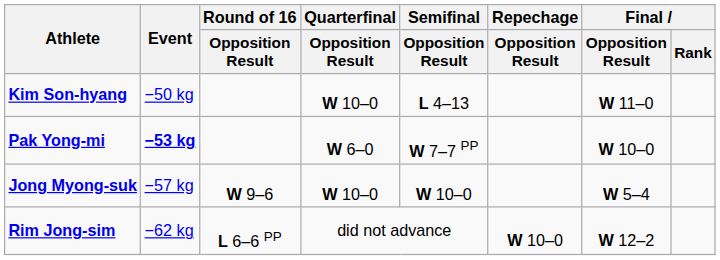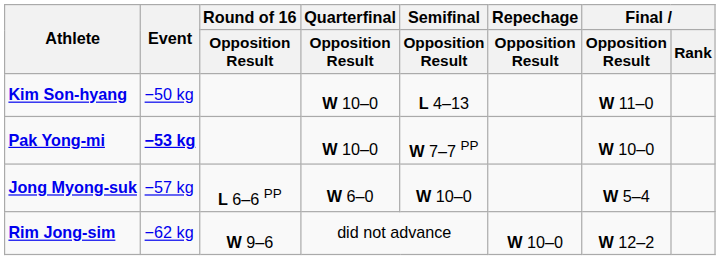 <table class=wikitable style=font-size:85%;text-align:center>
 <tr>
 <th rowspan="2">Athlete</th>
 <th rowspan="2">Event</th>
 <th>Round of 16</th>
 <th>Quarterfinal</th>
 <th>Semifinal</th>
 <th>Repechage</th>
 <th colspan=2>Final / </th>
 </tr>
 <tr style="font-size: 95%">
 <th>Opposition<br>Result</th>
 <th>Opposition<br>Result</th>
 <th>Opposition<br>Result</th>
 <th>Opposition<br>Result</th>
 <th>Opposition<br>Result</th>
 <th>Rank</th>
 </tr>
 <tr>
 <td align=left><strong><a href='#'>Kim Son-hyang</a></strong></td>
 <td align=left><a href='#'>−50 kg</a></td>
 <td></td>
 <td><br><strong>W</strong> 10–0</td>
 <td><br><strong>L</strong> 4–13</td>
 <td></td>
 <td><br><strong>W</strong> 11–0</td>
 <td></td>
 </tr>
 <tr>
 <td align=left><strong><a href='#'>Pak Yong-mi</a></strong></td>
 <td align=left><strong><a href='#'>−53 kg</a></strong></td>
 <td></td>
-<td><br><strong>W</strong> 6–0</td>
+<td><br><strong>W</strong> 10–0</td>
 <td><br><strong>W</strong> 7–7 <sup>PP</sup></td>
 <td></td>
 <td><br><strong>W</strong> 10–0</td>
 <td></td>
 </tr>
 <tr>
 <td align=left><strong><a href='#'>Jong Myong-suk</a></strong></td>
 <td align=left><a href='#'>−57 kg</a></td>
-<td><br><strong>W</strong> 9–6</td>
-<td><br><strong>W</strong> 10–0</td>
+<td><br><strong>L</strong> 6–6 <sup>PP</sup></td>
+<td><br><strong>W</strong> 6–0</td>
 <td><br><strong>W</strong> 10–0</td>
 <td></td>
 <td><br><strong>W</strong> 5–4</td>
 <td></td>
 </tr>
 <tr>
 <td align=left><strong><a href='#'>Rim Jong-sim</a></strong></td>
 <td align=left><a href='#'>−62 kg</a></td>
-<td><br><strong>L</strong> 6–6 <sup>PP</sup></td>
+<td><br><strong>W</strong> 9–6</td>
 <td colspan=2>did not advance</td>
 <td><br><strong>W</strong> 10–0</td>
 <td><br><strong>W</strong> 12–2</td>
 <td></td>
 </tr>
 </table>
